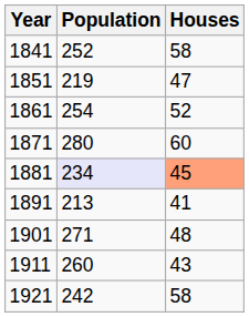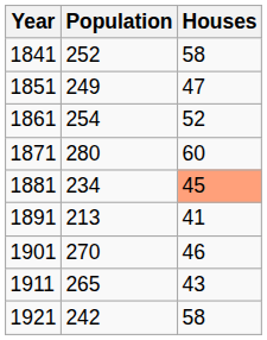 <table class="wikitable">
 <tr>
 <th>Year</th>
 <th>Population</th>
 <th>Houses</th>
 </tr>
 <tr>
 <td>1841</td>
 <td>252</td>
 <td>58</td>
 </tr>
 <tr>
 <td>1851</td>
-<td>219</td>
+<td>249</td>
 <td>47</td>
 </tr>
 <tr>
 <td>1861</td>
 <td>254</td>
 <td>52</td>
 </tr>
 <tr>
 <td>1871</td>
 <td>280</td>
 <td>60</td>
 </tr>
 <tr>
 <td>1881</td>
-<td style="background: lavender;">234</td>
+<td>234</td>
 <td style="background: lightsalmon;">45</td>
 </tr>
 <tr>
 <td>1891</td>
 <td>213</td>
 <td>41</td>
 </tr>
 <tr>
 <td>1901</td>
-<td>271</td>
-<td>48</td>
+<td>270</td>
+<td>46</td>
 </tr>
 <tr>
 <td>1911</td>
-<td>260</td>
+<td>265</td>
 <td>43</td>
 </tr>
 <tr>
 <td>1921</td>
 <td>242</td>
 <td>58</td>
 </tr>
 </table>
